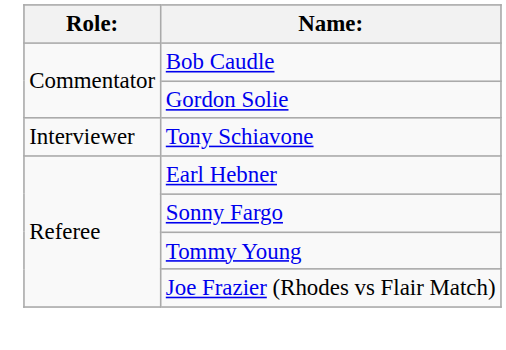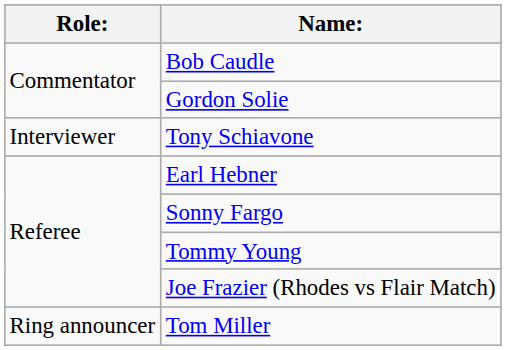 <table class=wikitable style="font-size:90%; margin: 0.5em 0 0.5em 1em; float: right; clear: right;">
 <tr>
 <th>Role:</th>
 <th>Name:</th>
 </tr>
 <tr>
 <td rowspan=2>Commentator</td>
 <td><a href='#'>Bob Caudle</a></td>
 </tr>
 <tr>
 <td><a href='#'>Gordon Solie</a></td>
 </tr>
 <tr>
 <td rowspan=1>Interviewer</td>
 <td><a href='#'>Tony Schiavone</a></td>
 </tr>
 <tr>
 <td rowspan=4>Referee</td>
 <td><a href='#'>Earl Hebner</a></td>
 </tr>
 <tr>
 <td><a href='#'>Sonny Fargo</a></td>
 </tr>
 <tr>
 <td><a href='#'>Tommy Young</a></td>
 </tr>
 <tr>
 <td><a href='#'>Joe Frazier</a> (Rhodes vs Flair Match)</td>
 </tr>
+<tr>
+<td>Ring announcer</td>
+<td><a href='#'>Tom Miller</a></td>
+</tr>
 </table>
